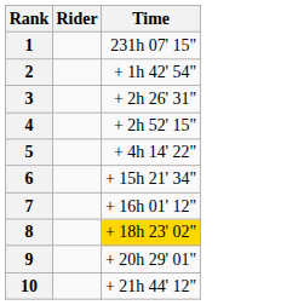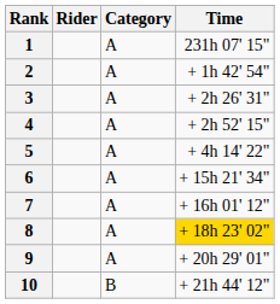 <table class="wikitable">
 <tr>
 <th scope="col">Rank</th>
 <th scope="col">Rider</th>
+<th scope="col">Category</th>
 <th scope="col">Time</th>
 </tr>
 <tr>
 <th scope="col">1</th>
 <td></td>
+<td>A</td>
 <td style="text-align:right;">231h 07' 15"</td>
 </tr>
 <tr>
 <th scope="col">2</th>
 <td></td>
+<td>A</td>
 <td style="text-align:right;">+ 1h 42' 54"</td>
 </tr>
 <tr>
 <th scope="col">3</th>
 <td></td>
+<td>A</td>
 <td style="text-align:right;">+ 2h 26' 31"</td>
 </tr>
 <tr>
 <th scope="col">4</th>
 <td></td>
+<td>A</td>
 <td style="text-align:right;">+ 2h 52' 15"</td>
 </tr>
 <tr>
 <th scope="col">5</th>
 <td></td>
+<td>A</td>
 <td style="text-align:right;">+ 4h 14' 22"</td>
 </tr>
 <tr>
 <th scope="col">6</th>
 <td></td>
+<td>A</td>
 <td style="text-align:right;">+ 15h 21' 34"</td>
 </tr>
 <tr>
 <th scope="col">7</th>
 <td></td>
+<td>A</td>
 <td style="text-align:right;">+ 16h 01' 12"</td>
 </tr>
 <tr>
 <th scope="col">8</th>
 <td></td>
+<td>A</td>
 <td style="background: gold; text-align:right;">+ 18h 23' 02"</td>
 </tr>
 <tr>
 <th scope="col">9</th>
 <td></td>
+<td>A</td>
 <td style="text-align:right;">+ 20h 29' 01"</td>
 </tr>
 <tr>
 <th scope="col">10</th>
 <td></td>
+<td>B</td>
 <td style="text-align:right;">+ 21h 44' 12"</td>
 </tr>
 </table>
